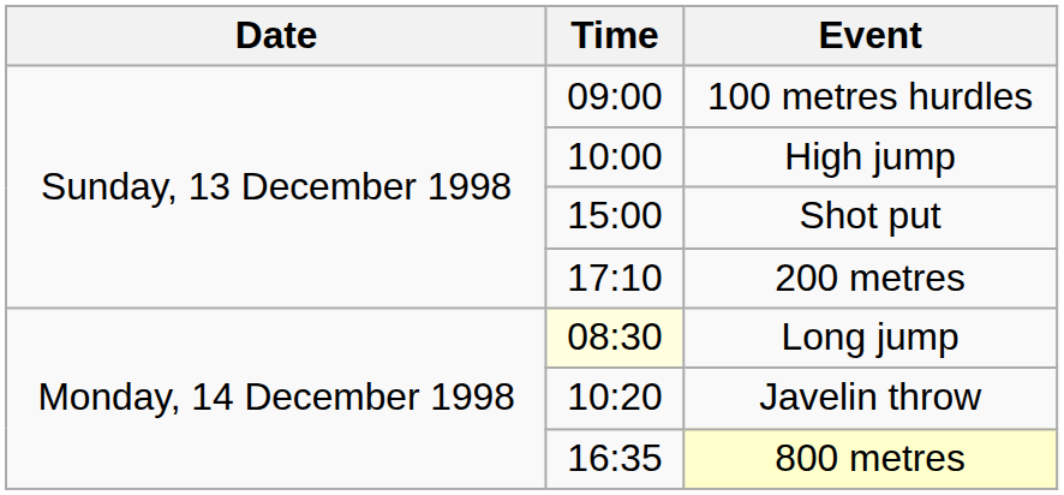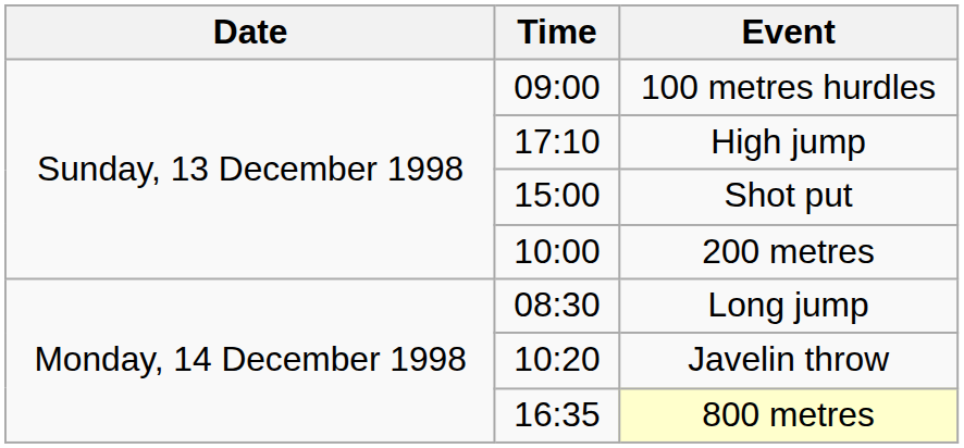 <table class = "wikitable" style="text-align:center;">
 <tr>
 <th width=220>Date</th>
 <th width=50>Time</th>
 <th width=150>Event</th>
 </tr>
 <tr>
 <td rowspan=4>Sunday, 13 December 1998</td>
 <td>09:00</td>
 <td>100 metres hurdles</td>
 </tr>
 <tr>
-<td>10:00</td>
+<td>17:10</td>
 <td>High jump</td>
 </tr>
 <tr>
 <td>15:00</td>
 <td>Shot put</td>
 </tr>
 <tr>
-<td>17:10</td>
+<td>10:00</td>
 <td>200 metres</td>
 </tr>
 <tr>
 <td rowspan=3>Monday, 14 December 1998</td>
-<td style="background: lightyellow;">08:30</td>
+<td>08:30</td>
 <td>Long jump</td>
 </tr>
 <tr>
 <td>10:20</td>
 <td>Javelin throw</td>
 </tr>
 <tr>
 <td>16:35</td>
 <td bgcolor=ffffcc>800 metres</td>
 </tr>
 </table>
